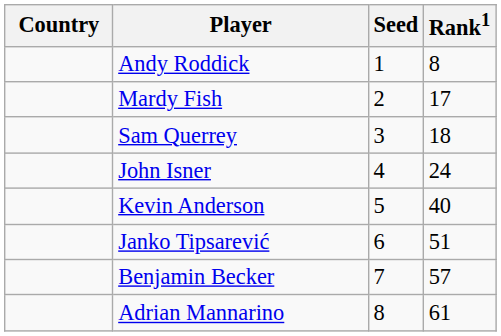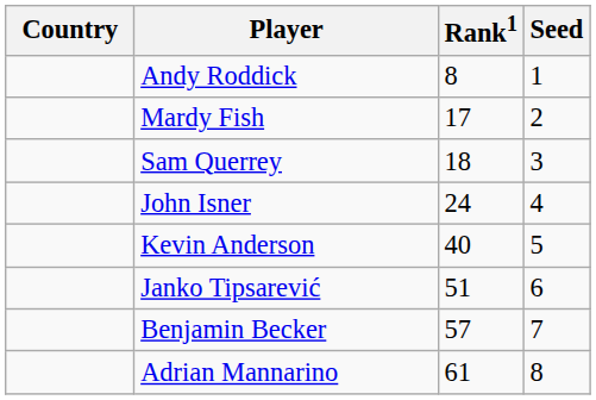 <table class="sortable wikitable">
 <tr>
 <th width="70">Country</th>
 <th width="175">Player</th>
+<th>Rank<sup>1</sup></th>
 <th>Seed</th>
-<th>Rank<sup>1</sup></th>
 </tr>
 <tr>
 <td></td>
 <td><a href='#'>Andy Roddick</a></td>
+<td>8</td>
 <td>1</td>
-<td>8</td>
 </tr>
 <tr>
 <td></td>
 <td><a href='#'>Mardy Fish</a></td>
+<td>17</td>
 <td>2</td>
-<td>17</td>
 </tr>
 <tr>
 <td></td>
 <td><a href='#'>Sam Querrey</a></td>
+<td>18</td>
 <td>3</td>
-<td>18</td>
 </tr>
 <tr>
 <td></td>
 <td><a href='#'>John Isner</a></td>
+<td>24</td>
 <td>4</td>
-<td>24</td>
 </tr>
 <tr>
 <td></td>
 <td><a href='#'>Kevin Anderson</a></td>
+<td>40</td>
 <td>5</td>
-<td>40</td>
 </tr>
 <tr>
 <td></td>
 <td><a href='#'>Janko Tipsarević</a></td>
+<td>51</td>
 <td>6</td>
-<td>51</td>
 </tr>
 <tr>
 <td></td>
 <td><a href='#'>Benjamin Becker</a></td>
+<td>57</td>
 <td>7</td>
-<td>57</td>
 </tr>
 <tr>
 <td></td>
 <td><a href='#'>Adrian Mannarino</a></td>
+<td>61</td>
 <td>8</td>
-<td>61</td>
 </tr>
 </table>
